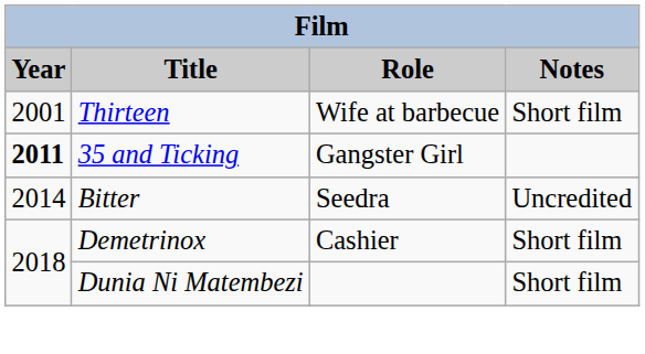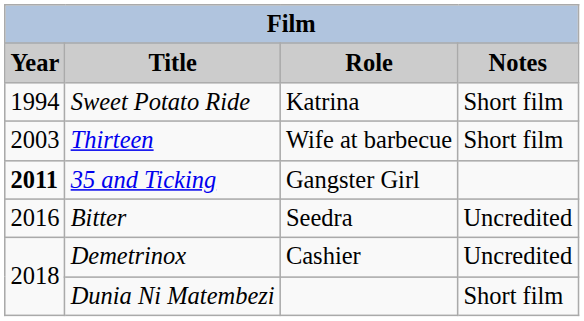 <table class="wikitable">
 <tr>
 <th colspan=4 style="background:#B0C4DE;">Film</th>
 </tr>
 <tr>
 <th style="background: #CCCCCC;">Year</th>
 <th style="background: #CCCCCC;">Title</th>
 <th style="background: #CCCCCC;">Role</th>
 <th style="background: #CCCCCC;">Notes</th>
 </tr>
 <tr>
-<td>2001</td>
+<td>1994</td>
+<td><em>Sweet Potato Ride</em></td>
+<td>Katrina</td>
+<td>Short film</td>
+</tr>
+<tr>
+<td>2003</td>
 <td><em><a href='#'>Thirteen</a></em></td>
 <td>Wife at barbecue</td>
 <td>Short film</td>
 </tr>
 <tr>
 <td><strong>2011</strong></td>
 <td><em><a href='#'>35 and Ticking</a></em></td>
 <td>Gangster Girl</td>
 <td></td>
 </tr>
 <tr>
-<td>2014</td>
+<td>2016</td>
 <td><em>Bitter</em></td>
 <td>Seedra</td>
 <td>Uncredited</td>
 </tr>
 <tr>
 <td rowspan=2>2018</td>
 <td><em>Demetrinox</em></td>
 <td>Cashier</td>
-<td>Short film</td>
+<td>Uncredited</td>
 </tr>
 <tr>
 <td><em>Dunia Ni Matembezi</em></td>
 <td></td>
 <td>Short film</td>
 </tr>
 </table>
